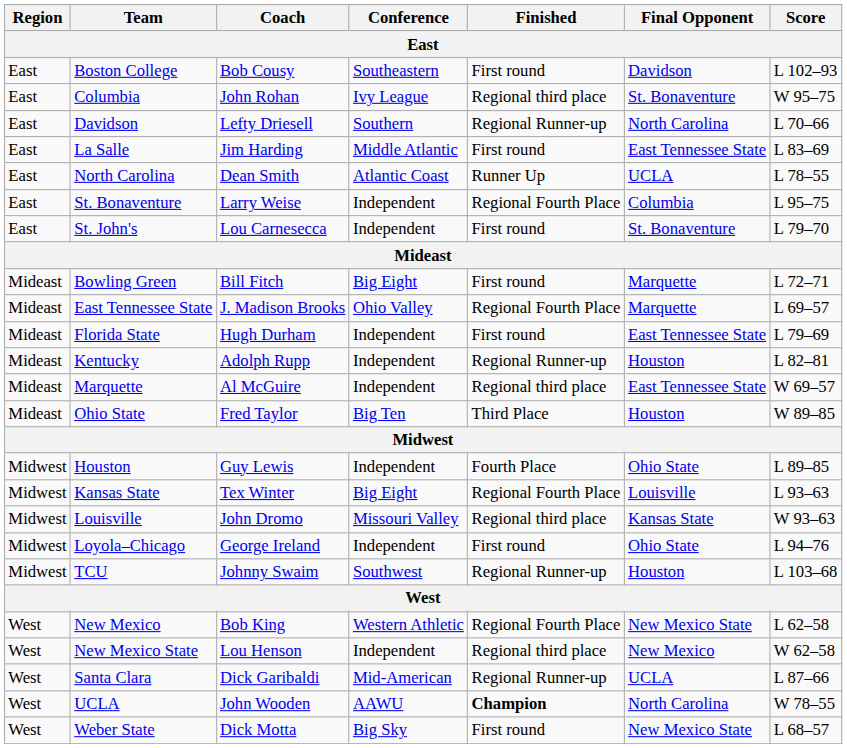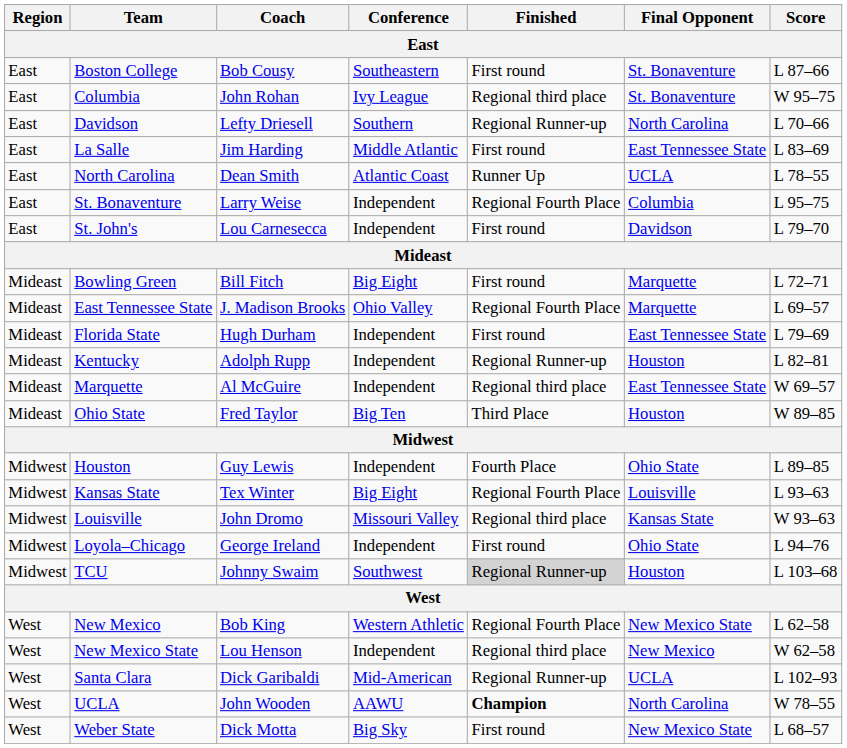 <table class=wikitable>
 <tr>
 <th>Region</th>
 <th>Team</th>
 <th>Coach</th>
 <th>Conference</th>
 <th>Finished</th>
 <th>Final Opponent</th>
 <th>Score</th>
 </tr>
 <tr>
 <th colspan=7>East</th>
 </tr>
 <tr>
 <td>East</td>
 <td><a href='#'>Boston College</a></td>
 <td><a href='#'>Bob Cousy</a></td>
 <td><a href='#'>Southeastern</a></td>
 <td>First round</td>
-<td><a href='#'>Davidson</a></td>
-<td>L 102–93</td>
+<td><a href='#'>St. Bonaventure</a></td>
+<td>L 87–66</td>
 </tr>
 <tr>
 <td>East</td>
 <td><a href='#'>Columbia</a></td>
 <td><a href='#'>John Rohan</a></td>
 <td><a href='#'>Ivy League</a></td>
 <td>Regional third place</td>
 <td><a href='#'>St. Bonaventure</a></td>
 <td>W 95–75</td>
 </tr>
 <tr>
 <td>East</td>
 <td><a href='#'>Davidson</a></td>
 <td><a href='#'>Lefty Driesell</a></td>
 <td><a href='#'>Southern</a></td>
 <td>Regional Runner-up</td>
 <td><a href='#'>North Carolina</a></td>
 <td>L 70–66</td>
 </tr>
 <tr>
 <td>East</td>
 <td><a href='#'>La Salle</a></td>
 <td><a href='#'>Jim Harding</a></td>
 <td><a href='#'>Middle Atlantic</a></td>
 <td>First round</td>
 <td><a href='#'>East Tennessee State</a></td>
 <td>L 83–69</td>
 </tr>
 <tr>
 <td>East</td>
 <td><a href='#'>North Carolina</a></td>
 <td><a href='#'>Dean Smith</a></td>
 <td><a href='#'>Atlantic Coast</a></td>
 <td>Runner Up</td>
 <td><a href='#'>UCLA</a></td>
 <td>L 78–55</td>
 </tr>
 <tr>
 <td>East</td>
 <td><a href='#'>St. Bonaventure</a></td>
 <td><a href='#'>Larry Weise</a></td>
 <td>Independent</td>
 <td>Regional Fourth Place</td>
 <td><a href='#'>Columbia</a></td>
 <td>L 95–75</td>
 </tr>
 <tr>
 <td>East</td>
 <td><a href='#'>St. John's</a></td>
 <td><a href='#'>Lou Carnesecca</a></td>
 <td>Independent</td>
 <td>First round</td>
-<td><a href='#'>St. Bonaventure</a></td>
+<td><a href='#'>Davidson</a></td>
 <td>L 79–70</td>
 </tr>
 <tr>
 <th colspan=7>Mideast</th>
 </tr>
 <tr>
 <td>Mideast</td>
 <td><a href='#'>Bowling Green</a></td>
 <td><a href='#'>Bill Fitch</a></td>
 <td><a href='#'>Big Eight</a></td>
 <td>First round</td>
 <td><a href='#'>Marquette</a></td>
 <td>L 72–71</td>
 </tr>
 <tr>
 <td>Mideast</td>
 <td><a href='#'>East Tennessee State</a></td>
 <td><a href='#'>J. Madison Brooks</a></td>
 <td><a href='#'>Ohio Valley</a></td>
 <td>Regional Fourth Place</td>
 <td><a href='#'>Marquette</a></td>
 <td>L 69–57</td>
 </tr>
 <tr>
 <td>Mideast</td>
 <td><a href='#'>Florida State</a></td>
 <td><a href='#'>Hugh Durham</a></td>
 <td>Independent</td>
 <td>First round</td>
 <td><a href='#'>East Tennessee State</a></td>
 <td>L 79–69</td>
 </tr>
 <tr>
 <td>Mideast</td>
 <td><a href='#'>Kentucky</a></td>
 <td><a href='#'>Adolph Rupp</a></td>
 <td>Independent</td>
 <td>Regional Runner-up</td>
 <td><a href='#'>Houston</a></td>
 <td>L 82–81</td>
 </tr>
 <tr>
 <td>Mideast</td>
 <td><a href='#'>Marquette</a></td>
 <td><a href='#'>Al McGuire</a></td>
 <td>Independent</td>
 <td>Regional third place</td>
 <td><a href='#'>East Tennessee State</a></td>
 <td>W 69–57</td>
 </tr>
 <tr>
 <td>Mideast</td>
 <td><a href='#'>Ohio State</a></td>
 <td><a href='#'>Fred Taylor</a></td>
 <td><a href='#'>Big Ten</a></td>
 <td>Third Place</td>
 <td><a href='#'>Houston</a></td>
 <td>W 89–85</td>
 </tr>
 <tr>
 <th colspan=7>Midwest</th>
 </tr>
 <tr>
 <td>Midwest</td>
 <td><a href='#'>Houston</a></td>
 <td><a href='#'>Guy Lewis</a></td>
 <td>Independent</td>
 <td>Fourth Place</td>
 <td><a href='#'>Ohio State</a></td>
 <td>L 89–85</td>
 </tr>
 <tr>
 <td>Midwest</td>
 <td><a href='#'>Kansas State</a></td>
 <td><a href='#'>Tex Winter</a></td>
 <td><a href='#'>Big Eight</a></td>
 <td>Regional Fourth Place</td>
 <td><a href='#'>Louisville</a></td>
 <td>L 93–63</td>
 </tr>
 <tr>
 <td>Midwest</td>
 <td><a href='#'>Louisville</a></td>
 <td><a href='#'>John Dromo</a></td>
 <td><a href='#'>Missouri Valley</a></td>
 <td>Regional third place</td>
 <td><a href='#'>Kansas State</a></td>
 <td>W 93–63</td>
 </tr>
 <tr>
 <td>Midwest</td>
 <td><a href='#'>Loyola–Chicago</a></td>
 <td><a href='#'>George Ireland</a></td>
 <td>Independent</td>
 <td>First round</td>
 <td><a href='#'>Ohio State</a></td>
 <td>L 94–76</td>
 </tr>
 <tr>
 <td>Midwest</td>
 <td><a href='#'>TCU</a></td>
 <td><a href='#'>Johnny Swaim</a></td>
 <td><a href='#'>Southwest</a></td>
-<td>Regional Runner-up</td>
+<td style="background: lightgrey;">Regional Runner-up</td>
 <td><a href='#'>Houston</a></td>
 <td>L 103–68</td>
 </tr>
 <tr>
 <th colspan=7>West</th>
 </tr>
 <tr>
 <td>West</td>
 <td><a href='#'>New Mexico</a></td>
 <td><a href='#'>Bob King</a></td>
 <td><a href='#'>Western Athletic</a></td>
 <td>Regional Fourth Place</td>
 <td><a href='#'>New Mexico State</a></td>
 <td>L 62–58</td>
 </tr>
 <tr>
 <td>West</td>
 <td><a href='#'>New Mexico State</a></td>
 <td><a href='#'>Lou Henson</a></td>
 <td>Independent</td>
 <td>Regional third place</td>
 <td><a href='#'>New Mexico</a></td>
 <td>W 62–58</td>
 </tr>
 <tr>
 <td>West</td>
 <td><a href='#'>Santa Clara</a></td>
 <td><a href='#'>Dick Garibaldi</a></td>
 <td><a href='#'>Mid-American</a></td>
 <td>Regional Runner-up</td>
 <td><a href='#'>UCLA</a></td>
-<td>L 87–66</td>
+<td>L 102–93</td>
 </tr>
 <tr>
 <td>West</td>
 <td><a href='#'>UCLA</a></td>
 <td><a href='#'>John Wooden</a></td>
 <td><a href='#'>AAWU</a></td>
 <td><strong>Champion</strong></td>
 <td><a href='#'>North Carolina</a></td>
 <td>W 78–55</td>
 </tr>
 <tr>
 <td>West</td>
 <td><a href='#'>Weber State</a></td>
 <td><a href='#'>Dick Motta</a></td>
 <td><a href='#'>Big Sky</a></td>
 <td>First round</td>
 <td><a href='#'>New Mexico State</a></td>
 <td>L 68–57</td>
 </tr>
 <tr>
 </tr>
 </table>
